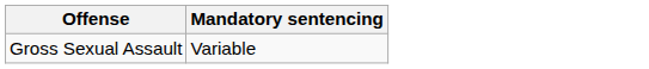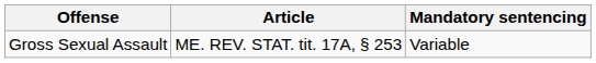 <table class="wikitable">
 <tr>
 <th>Offense</th>
+<th>Article</th>
 <th>Mandatory sentencing</th>
 </tr>
 <tr>
 <td>Gross Sexual Assault</td>
+<td>ME. REV. STAT. tit. 17A, § 253</td>
 <td>Variable</td>
 </tr>
 </table>
